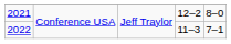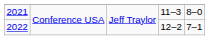 <table class="wikitable">
 <tr>
 </tr>
 <tr>
 <td><a href='#'>2021</a></td>
 <td rowspan=2><a href='#'>Conference USA</a></td>
 <td rowspan=2><a href='#'>Jeff Traylor</a></td>
-<td>12–2</td>
+<td>11–3</td>
 <td>8–0</td>
 </tr>
 <tr>
 <td><a href='#'>2022</a></td>
-<td>11–3</td>
+<td>12–2</td>
 <td>7–1</td>
 </tr>
 </table>
